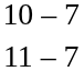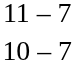 <table style="text-align:center">
 <tr>
 <th width=200></th>
 <th width=100></th>
 <th width=200></th>
 </tr>
 <tr>
 <td align=right><strong></strong></td>
-<td>10 – 7</td>
+<td>11 – 7</td>
 <td align=left></td>
 </tr>
 <tr>
 <td align=right><strong></strong></td>
-<td>11 – 7</td>
+<td>10 – 7</td>
 <td align=left></td>
 </tr>
 </table>
